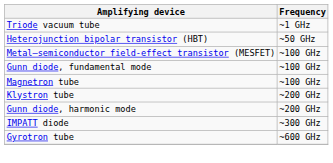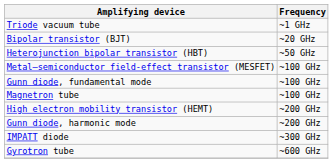 <table class="wikitable" style="float:right;margin:0 0 1em 1em;">
 <tr>
 <th>Amplifying device</th>
 <th>Frequency</th>
 </tr>
 <tr>
 <td><a href='#'>Triode</a> vacuum tube</td>
 <td>~1 GHz</td>
+</tr>
+<tr>
+<td><a href='#'>Bipolar transistor</a> (BJT)</td>
+<td>~20 GHz</td>
 </tr>
 <tr>
 <td><a href='#'>Heterojunction bipolar transistor</a> (HBT)</td>
 <td>~50 GHz</td>
 </tr>
 <tr>
 <td><a href='#'>Metal–semiconductor field-effect transistor</a> (MESFET)</td>
 <td>~100 GHz</td>
 </tr>
 <tr>
 <td><a href='#'>Gunn diode</a>, fundamental mode</td>
 <td>~100 GHz</td>
 </tr>
 <tr>
 <td><a href='#'>Magnetron</a> tube</td>
 <td>~100 GHz</td>
 </tr>
 <tr>
-<td><a href='#'>Klystron</a> tube</td>
+<td><a href='#'>High electron mobility transistor</a> (HEMT)</td>
 <td>~200 GHz</td>
 </tr>
 <tr>
 <td><a href='#'>Gunn diode</a>, harmonic mode</td>
 <td>~200 GHz</td>
 </tr>
 <tr>
 <td><a href='#'>IMPATT</a> diode</td>
 <td>~300 GHz</td>
 </tr>
 <tr>
 <td><a href='#'>Gyrotron</a> tube</td>
 <td>~600 GHz</td>
 </tr>
 <tr>
 </tr>
 </table>
